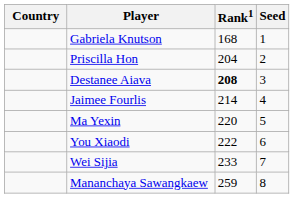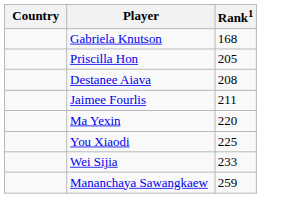 <table class="sortable wikitable">
 <tr>
 <th width="70">Country</th>
 <th width="175">Player</th>
 <th>Rank<sup>1</sup></th>
-<th>Seed</th>
 </tr>
 <tr>
 <td></td>
 <td><a href='#'>Gabriela Knutson</a></td>
 <td>168</td>
-<td>1</td>
 </tr>
 <tr>
 <td></td>
 <td><a href='#'>Priscilla Hon</a></td>
-<td>204</td>
-<td>2</td>
+<td>205</td>
 </tr>
 <tr>
 <td></td>
 <td><a href='#'>Destanee Aiava</a></td>
-<td><strong>208</strong></td>
-<td>3</td>
+<td>208</td>
 </tr>
 <tr>
 <td></td>
 <td><a href='#'>Jaimee Fourlis</a></td>
-<td>214</td>
-<td>4</td>
+<td>211</td>
 </tr>
 <tr>
 <td></td>
 <td><a href='#'>Ma Yexin</a></td>
 <td>220</td>
-<td>5</td>
 </tr>
 <tr>
 <td></td>
 <td><a href='#'>You Xiaodi</a></td>
-<td>222</td>
-<td>6</td>
+<td>225</td>
 </tr>
 <tr>
 <td></td>
 <td><a href='#'>Wei Sijia</a></td>
 <td>233</td>
-<td>7</td>
 </tr>
 <tr>
 <td></td>
 <td><a href='#'>Mananchaya Sawangkaew</a></td>
 <td>259</td>
-<td>8</td>
 </tr>
 </table>
